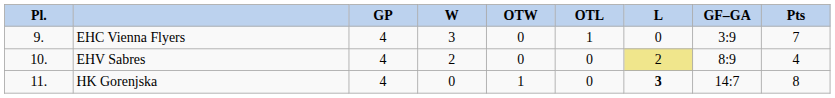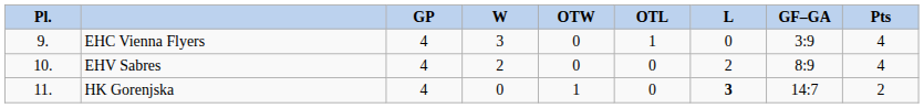 <table class="wikitable" width="60%">
 <tr style="font-weight:bold; background-color:#BCD2EE;" align="center" |>
 <td width="5%">Pl.</td>
 <td width="20%"></td>
 <td width="5%">GP</td>
 <td width="5%">W</td>
 <td width="5%">OTW</td>
 <td width="5%">OTL</td>
 <td width="5%">L</td>
 <td width="5%">GF–GA</td>
 <td width="5%">Pts</td>
 </tr>
 <tr align="center">
 <td>9.</td>
 <td align="left"> EHC Vienna Flyers</td>
 <td>4</td>
 <td>3</td>
 <td>0</td>
 <td>1</td>
 <td>0</td>
 <td>3:9</td>
-<td>7</td>
+<td>4</td>
 </tr>
 <tr align="center">
 <td>10.</td>
 <td align="left"> EHV Sabres</td>
 <td>4</td>
 <td>2</td>
 <td>0</td>
 <td>0</td>
-<td style="background: khaki;">2</td>
+<td>2</td>
 <td>8:9</td>
 <td>4</td>
 </tr>
 <tr align="center">
 <td>11.</td>
 <td align="left"> HK Gorenjska</td>
 <td>4</td>
 <td>0</td>
 <td>1</td>
 <td>0</td>
 <td><strong>3</strong></td>
 <td>14:7</td>
-<td>8</td>
+<td>2</td>
 </tr>
 </table>
